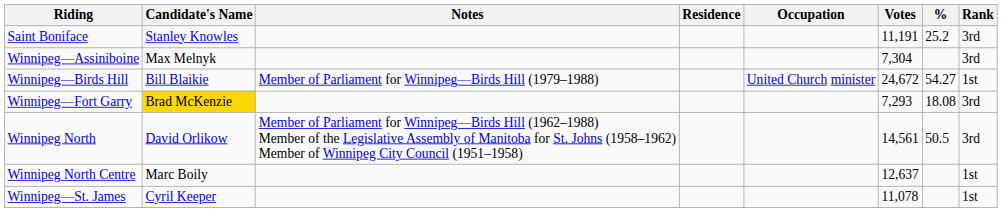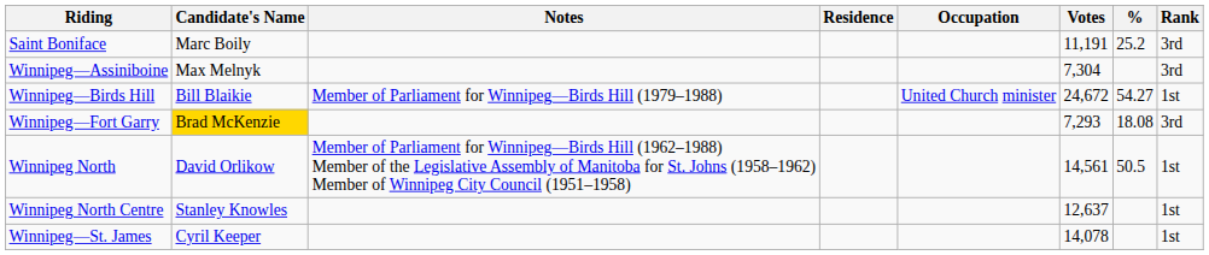 <table class="wikitable sortable">
 <tr>
 <th>Riding<br></th>
 <th>Candidate's Name</th>
 <th>Notes</th>
 <th>Residence</th>
 <th>Occupation</th>
 <th>Votes</th>
 <th>%</th>
 <th>Rank</th>
 </tr>
 <tr>
 <td><a href='#'>Saint Boniface</a></td>
-<td><a href='#'>Stanley Knowles</a></td>
+<td>Marc Boily</td>
 <td></td>
 <td></td>
 <td></td>
 <td>11,191</td>
 <td>25.2</td>
 <td>3rd</td>
 </tr>
 <tr>
 <td><a href='#'>Winnipeg—Assiniboine</a></td>
 <td>Max Melnyk</td>
 <td></td>
 <td></td>
 <td></td>
 <td>7,304</td>
 <td></td>
 <td>3rd</td>
 </tr>
 <tr>
 <td><a href='#'>Winnipeg—Birds Hill</a></td>
 <td><a href='#'>Bill Blaikie</a></td>
 <td><a href='#'>Member of Parliament</a> for <a href='#'>Winnipeg—Birds Hill</a> (1979–1988)</td>
 <td></td>
 <td><a href='#'>United Church</a> <a href='#'>minister</a></td>
 <td>24,672</td>
 <td>54.27</td>
 <td>1st</td>
 </tr>
 <tr>
 <td><a href='#'>Winnipeg—Fort Garry</a></td>
 <td style="background: gold;">Brad McKenzie</td>
 <td></td>
 <td></td>
 <td></td>
 <td>7,293</td>
 <td>18.08</td>
 <td>3rd</td>
 </tr>
 <tr>
 <td><a href='#'>Winnipeg North</a></td>
 <td><a href='#'>David Orlikow</a></td>
 <td><a href='#'>Member of Parliament</a> for <a href='#'>Winnipeg—Birds Hill</a> (1962–1988) <br> Member of the <a href='#'>Legislative Assembly of Manitoba</a> for <a href='#'>St. Johns</a> (1958–1962) <br> Member of <a href='#'>Winnipeg City Council</a> (1951–1958)</td>
 <td></td>
 <td></td>
 <td>14,561</td>
 <td>50.5</td>
-<td>3rd</td>
+<td>1st</td>
 </tr>
 <tr>
 <td><a href='#'>Winnipeg North Centre</a></td>
-<td>Marc Boily</td>
+<td><a href='#'>Stanley Knowles</a></td>
 <td></td>
 <td></td>
 <td></td>
 <td>12,637</td>
 <td></td>
 <td>1st</td>
 </tr>
 <tr>
 <td><a href='#'>Winnipeg—St. James</a></td>
 <td><a href='#'>Cyril Keeper</a></td>
 <td></td>
 <td></td>
 <td></td>
-<td>11,078</td>
+<td>14,078</td>
 <td></td>
 <td>1st</td>
 </tr>
 </table>
